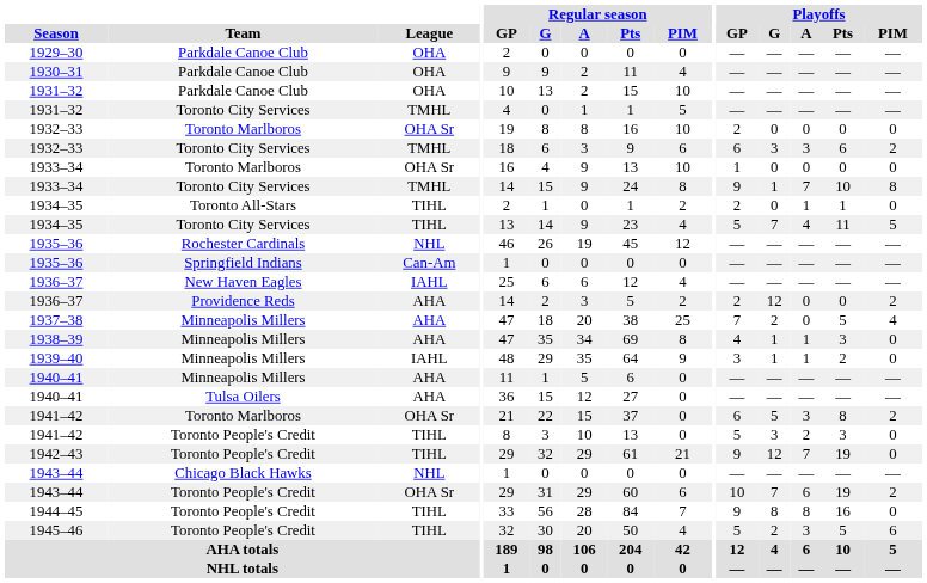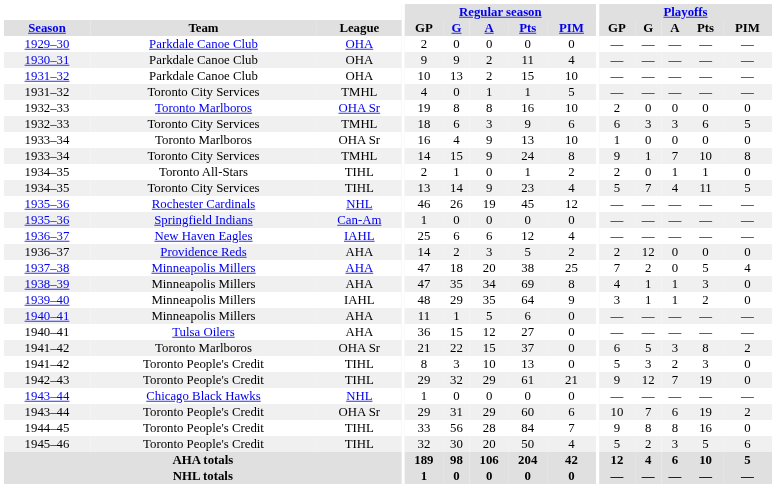 <table border="0" cellpadding="1" cellspacing="0" style="text-align:center; width:60em">
 <tr bgcolor="#e0e0e0">
 <th colspan="3" bgcolor="#ffffff"></th>
 <th rowspan="100" bgcolor="#ffffff"></th>
 <th colspan="5"><a href='#'>Regular season</a></th>
 <th rowspan="100" bgcolor="#ffffff"></th>
 <th colspan="5"><a href='#'>Playoffs</a></th>
 </tr>
 <tr bgcolor="#e0e0e0">
 <th><a href='#'>Season</a></th>
 <th>Team</th>
 <th>League</th>
 <th>GP</th>
 <th><a href='#'>G</a></th>
 <th><a href='#'>A</a></th>
 <th><a href='#'>Pts</a></th>
 <th><a href='#'>PIM</a></th>
 <th>GP</th>
 <th>G</th>
 <th>A</th>
 <th>Pts</th>
 <th>PIM</th>
 </tr>
 <tr>
 <td><a href='#'>1929–30</a></td>
 <td><a href='#'>Parkdale Canoe Club</a></td>
 <td><a href='#'>OHA</a></td>
 <td>2</td>
 <td>0</td>
 <td>0</td>
 <td>0</td>
 <td>0</td>
 <td>—</td>
 <td>—</td>
 <td>—</td>
 <td>—</td>
 <td>—</td>
 </tr>
 <tr bgcolor="#f0f0f0">
 <td><a href='#'>1930–31</a></td>
 <td>Parkdale Canoe Club</td>
 <td>OHA</td>
 <td>9</td>
 <td>9</td>
 <td>2</td>
 <td>11</td>
 <td>4</td>
 <td>—</td>
 <td>—</td>
 <td>—</td>
 <td>—</td>
 <td>—</td>
 </tr>
 <tr>
 <td><a href='#'>1931–32</a></td>
 <td>Parkdale Canoe Club</td>
 <td>OHA</td>
 <td>10</td>
 <td>13</td>
 <td>2</td>
 <td>15</td>
 <td>10</td>
 <td>—</td>
 <td>—</td>
 <td>—</td>
 <td>—</td>
 <td>—</td>
 </tr>
 <tr bgcolor="#f0f0f0">
 <td>1931–32</td>
 <td>Toronto City Services</td>
 <td>TMHL</td>
 <td>4</td>
 <td>0</td>
 <td>1</td>
 <td>1</td>
 <td>5</td>
 <td>—</td>
 <td>—</td>
 <td>—</td>
 <td>—</td>
 <td>—</td>
 </tr>
 <tr>
 <td>1932–33</td>
 <td><a href='#'>Toronto Marlboros</a></td>
 <td><a href='#'>OHA Sr</a></td>
 <td>19</td>
 <td>8</td>
 <td>8</td>
 <td>16</td>
 <td>10</td>
 <td>2</td>
 <td>0</td>
 <td>0</td>
 <td>0</td>
 <td>0</td>
 </tr>
 <tr bgcolor="#f0f0f0">
 <td>1932–33</td>
 <td>Toronto City Services</td>
 <td>TMHL</td>
 <td>18</td>
 <td>6</td>
 <td>3</td>
 <td>9</td>
 <td>6</td>
 <td>6</td>
 <td>3</td>
 <td>3</td>
 <td>6</td>
-<td>2</td>
+<td>5</td>
 </tr>
 <tr>
 <td>1933–34</td>
 <td>Toronto Marlboros</td>
 <td>OHA Sr</td>
 <td>16</td>
 <td>4</td>
 <td>9</td>
 <td>13</td>
 <td>10</td>
 <td>1</td>
 <td>0</td>
 <td>0</td>
 <td>0</td>
 <td>0</td>
 </tr>
 <tr bgcolor="#f0f0f0">
 <td>1933–34</td>
 <td>Toronto City Services</td>
 <td>TMHL</td>
 <td>14</td>
 <td>15</td>
 <td>9</td>
 <td>24</td>
 <td>8</td>
 <td>9</td>
 <td>1</td>
 <td>7</td>
 <td>10</td>
 <td>8</td>
 </tr>
 <tr>
 <td>1934–35</td>
 <td>Toronto All-Stars</td>
 <td>TIHL</td>
 <td>2</td>
 <td>1</td>
 <td>0</td>
 <td>1</td>
 <td>2</td>
 <td>2</td>
 <td>0</td>
 <td>1</td>
 <td>1</td>
 <td>0</td>
 </tr>
 <tr bgcolor="#f0f0f0">
 <td>1934–35</td>
 <td>Toronto City Services</td>
 <td>TIHL</td>
 <td>13</td>
 <td>14</td>
 <td>9</td>
 <td>23</td>
 <td>4</td>
 <td>5</td>
 <td>7</td>
 <td>4</td>
 <td>11</td>
 <td>5</td>
 </tr>
 <tr>
 <td><a href='#'>1935–36</a></td>
 <td><a href='#'>Rochester Cardinals</a></td>
 <td><a href='#'>NHL</a></td>
 <td>46</td>
 <td>26</td>
 <td>19</td>
 <td>45</td>
 <td>12</td>
 <td>—</td>
 <td>—</td>
 <td>—</td>
 <td>—</td>
 <td>—</td>
 </tr>
 <tr bgcolor="#f0f0f0">
 <td><a href='#'>1935–36</a></td>
 <td><a href='#'>Springfield Indians</a></td>
 <td><a href='#'>Can-Am</a></td>
 <td>1</td>
 <td>0</td>
 <td>0</td>
 <td>0</td>
 <td>0</td>
 <td>—</td>
 <td>—</td>
 <td>—</td>
 <td>—</td>
 <td>—</td>
 </tr>
 <tr>
 <td><a href='#'>1936–37</a></td>
 <td><a href='#'>New Haven Eagles</a></td>
 <td><a href='#'>IAHL</a></td>
 <td>25</td>
 <td>6</td>
 <td>6</td>
 <td>12</td>
 <td>4</td>
 <td>—</td>
 <td>—</td>
 <td>—</td>
 <td>—</td>
 <td>—</td>
 </tr>
 <tr bgcolor="#f0f0f0">
 <td>1936–37</td>
 <td><a href='#'>Providence Reds</a></td>
 <td>AHA</td>
 <td>14</td>
 <td>2</td>
 <td>3</td>
 <td>5</td>
 <td>2</td>
 <td>2</td>
 <td>12</td>
 <td>0</td>
 <td>0</td>
-<td>2</td>
+<td>0</td>
 </tr>
 <tr>
 <td><a href='#'>1937–38</a></td>
 <td><a href='#'>Minneapolis Millers</a></td>
 <td><a href='#'>AHA</a></td>
 <td>47</td>
 <td>18</td>
 <td>20</td>
 <td>38</td>
 <td>25</td>
 <td>7</td>
 <td>2</td>
 <td>0</td>
 <td>5</td>
 <td>4</td>
 </tr>
 <tr bgcolor="#f0f0f0">
 <td><a href='#'>1938–39</a></td>
 <td>Minneapolis Millers</td>
 <td>AHA</td>
 <td>47</td>
 <td>35</td>
 <td>34</td>
 <td>69</td>
 <td>8</td>
 <td>4</td>
 <td>1</td>
 <td>1</td>
 <td>3</td>
 <td>0</td>
 </tr>
 <tr>
 <td><a href='#'>1939–40</a></td>
 <td>Minneapolis Millers</td>
 <td>IAHL</td>
 <td>48</td>
 <td>29</td>
 <td>35</td>
 <td>64</td>
 <td>9</td>
 <td>3</td>
 <td>1</td>
 <td>1</td>
 <td>2</td>
 <td>0</td>
 </tr>
 <tr bgcolor="#f0f0f0">
 <td><a href='#'>1940–41</a></td>
 <td>Minneapolis Millers</td>
 <td>AHA</td>
 <td>11</td>
 <td>1</td>
 <td>5</td>
 <td>6</td>
 <td>0</td>
 <td>—</td>
 <td>—</td>
 <td>—</td>
 <td>—</td>
 <td>—</td>
 </tr>
 <tr>
 <td>1940–41</td>
 <td><a href='#'>Tulsa Oilers</a></td>
 <td>AHA</td>
 <td>36</td>
 <td>15</td>
 <td>12</td>
 <td>27</td>
 <td>0</td>
 <td>—</td>
 <td>—</td>
 <td>—</td>
 <td>—</td>
 <td>—</td>
 </tr>
 <tr bgcolor="#f0f0f0">
 <td>1941–42</td>
 <td>Toronto Marlboros</td>
 <td>OHA Sr</td>
 <td>21</td>
 <td>22</td>
 <td>15</td>
 <td>37</td>
 <td>0</td>
 <td>6</td>
 <td>5</td>
 <td>3</td>
 <td>8</td>
 <td>2</td>
 </tr>
 <tr>
 <td>1941–42</td>
 <td>Toronto People's Credit</td>
 <td>TIHL</td>
 <td>8</td>
 <td>3</td>
 <td>10</td>
 <td>13</td>
 <td>0</td>
 <td>5</td>
 <td>3</td>
 <td>2</td>
 <td>3</td>
 <td>0</td>
 </tr>
 <tr bgcolor="#f0f0f0">
 <td>1942–43</td>
 <td>Toronto People's Credit</td>
 <td>TIHL</td>
 <td>29</td>
 <td>32</td>
 <td>29</td>
 <td>61</td>
 <td>21</td>
 <td>9</td>
 <td>12</td>
 <td>7</td>
 <td>19</td>
 <td>0</td>
 </tr>
 <tr>
 <td><a href='#'>1943–44</a></td>
 <td><a href='#'>Chicago Black Hawks</a></td>
 <td><a href='#'>NHL</a></td>
 <td>1</td>
 <td>0</td>
 <td>0</td>
 <td>0</td>
 <td>0</td>
 <td>—</td>
 <td>—</td>
 <td>—</td>
 <td>—</td>
 <td>—</td>
 </tr>
 <tr bgcolor="#f0f0f0">
 <td>1943–44</td>
 <td>Toronto People's Credit</td>
 <td>OHA Sr</td>
 <td>29</td>
 <td>31</td>
 <td>29</td>
 <td>60</td>
 <td>6</td>
 <td>10</td>
 <td>7</td>
 <td>6</td>
 <td>19</td>
 <td>2</td>
 </tr>
 <tr>
 <td>1944–45</td>
 <td>Toronto People's Credit</td>
 <td>TIHL</td>
 <td>33</td>
 <td>56</td>
 <td>28</td>
 <td>84</td>
 <td>7</td>
 <td>9</td>
 <td>8</td>
 <td>8</td>
 <td>16</td>
 <td>0</td>
 </tr>
 <tr bgcolor="#f0f0f0">
 <td>1945–46</td>
 <td>Toronto People's Credit</td>
 <td>TIHL</td>
 <td>32</td>
 <td>30</td>
 <td>20</td>
 <td>50</td>
 <td>4</td>
 <td>5</td>
 <td>2</td>
 <td>3</td>
 <td>5</td>
 <td>6</td>
 </tr>
 <tr bgcolor="#e0e0e0">
 <th colspan="3">AHA totals</th>
 <th>189</th>
 <th>98</th>
 <th>106</th>
 <th>204</th>
 <th>42</th>
 <th>12</th>
 <th>4</th>
 <th>6</th>
 <th>10</th>
 <th>5</th>
 </tr>
 <tr bgcolor="#e0e0e0">
 <th colspan="3">NHL totals</th>
 <th>1</th>
 <th>0</th>
 <th>0</th>
 <th>0</th>
 <th>0</th>
 <th>—</th>
 <th>—</th>
 <th>—</th>
 <th>—</th>
 <th>—</th>
 </tr>
 </table>
